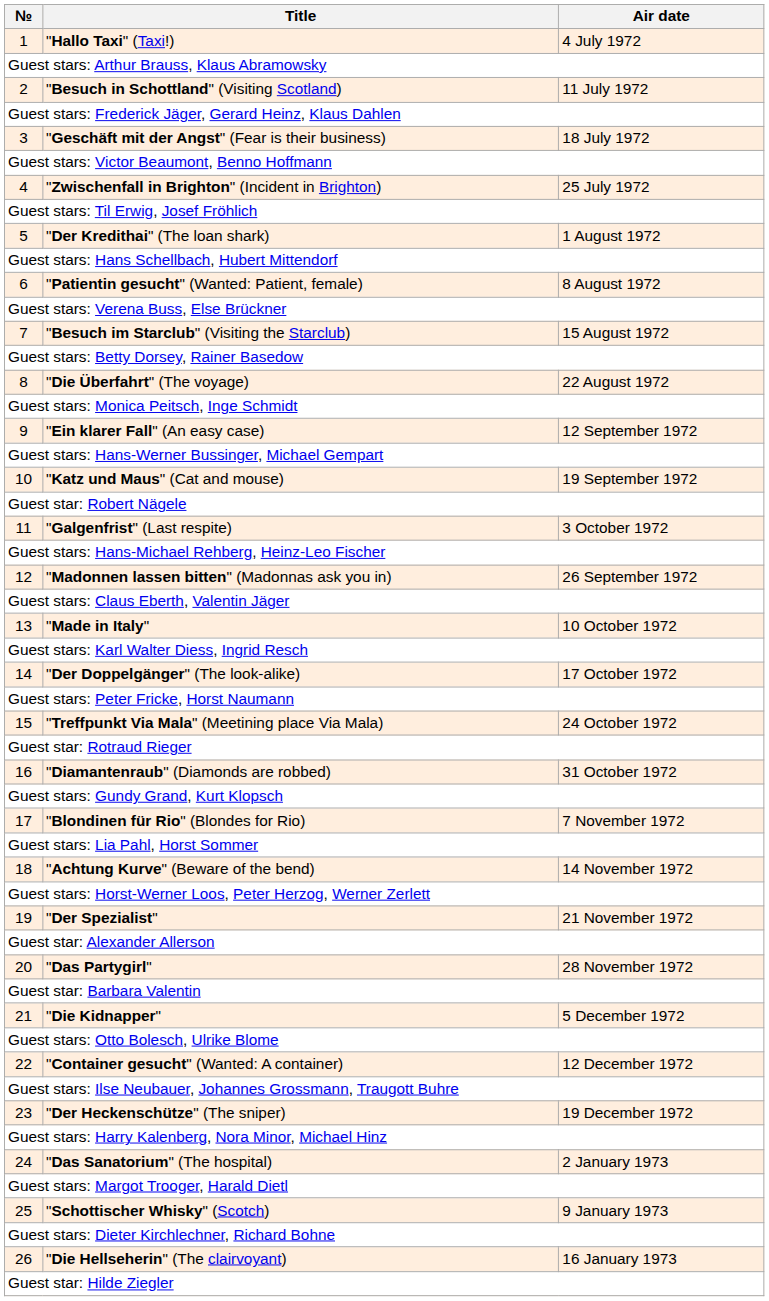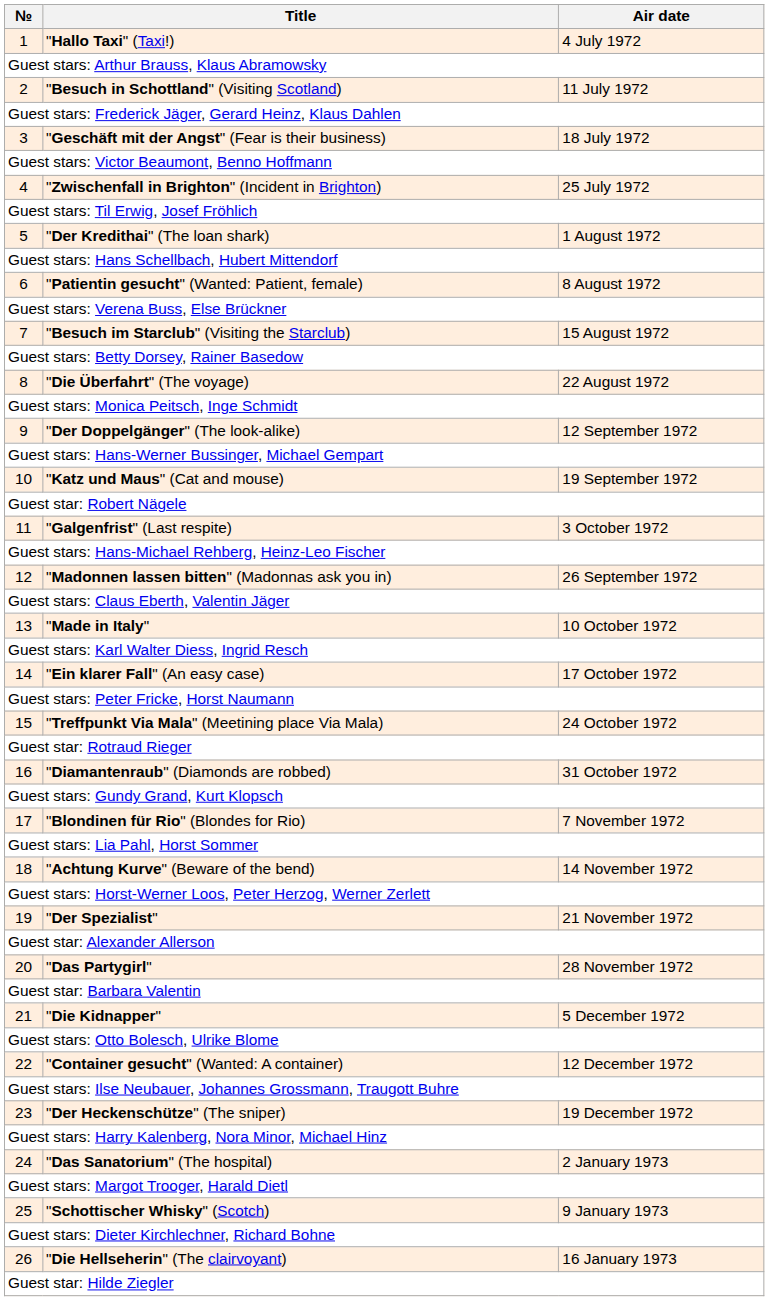 <table class="wikitable" style="width:50%; background:#FFEEDE">
 <tr>
 <th width=5%>№</th>
 <th>Title</th>
 <th width=27%>Air date</th>
 </tr>
 <tr>
 <td align="center">1</td>
 <td>"<strong>Hallo Taxi</strong>" (<a href='#'>Taxi</a>!)</td>
 <td>4 July 1972</td>
 </tr>
 <tr bgcolor="FFFFFF">
 <td colspan=3>Guest stars: <a href='#'>Arthur Brauss</a>, <a href='#'>Klaus Abramowsky</a></td>
 </tr>
 <tr>
 <td align="center">2</td>
 <td>"<strong>Besuch in Schottland</strong>" (Visiting <a href='#'>Scotland</a>)</td>
 <td>11 July 1972</td>
 </tr>
 <tr bgcolor="FFFFFF">
 <td colspan=3>Guest stars: <a href='#'>Frederick Jäger</a>, <a href='#'>Gerard Heinz</a>, <a href='#'>Klaus Dahlen</a></td>
 </tr>
 <tr>
 <td align="center">3</td>
 <td>"<strong>Geschäft mit der Angst</strong>" (Fear is their business)</td>
 <td>18 July 1972</td>
 </tr>
 <tr bgcolor="FFFFFF">
 <td colspan=3>Guest stars: <a href='#'>Victor Beaumont</a>, <a href='#'>Benno Hoffmann</a></td>
 </tr>
 <tr>
 <td align="center">4</td>
 <td>"<strong>Zwischenfall in Brighton</strong>" (Incident in <a href='#'>Brighton</a>)</td>
 <td>25 July 1972</td>
 </tr>
 <tr bgcolor="FFFFFF">
 <td colspan=3>Guest stars: <a href='#'>Til Erwig</a>, <a href='#'>Josef Fröhlich</a></td>
 </tr>
 <tr>
 <td align="center">5</td>
 <td>"<strong>Der Kredithai</strong>" (The loan shark)</td>
 <td>1 August 1972</td>
 </tr>
 <tr bgcolor="FFFFFF">
 <td colspan=3>Guest stars: <a href='#'>Hans Schellbach</a>, <a href='#'>Hubert Mittendorf</a></td>
 </tr>
 <tr>
 <td align="center">6</td>
 <td>"<strong>Patientin gesucht</strong>" (Wanted: Patient, female)</td>
 <td>8 August 1972</td>
 </tr>
 <tr bgcolor="FFFFFF">
 <td colspan=3>Guest stars: <a href='#'>Verena Buss</a>, <a href='#'>Else Brückner</a></td>
 </tr>
 <tr>
 <td align="center">7</td>
 <td>"<strong>Besuch im Starclub</strong>" (Visiting the <a href='#'>Starclub</a>)</td>
 <td>15 August 1972</td>
 </tr>
 <tr bgcolor="FFFFFF">
 <td colspan=3>Guest stars: <a href='#'>Betty Dorsey</a>, <a href='#'>Rainer Basedow</a></td>
 </tr>
 <tr>
 <td align="center">8</td>
 <td>"<strong>Die Überfahrt</strong>" (The voyage)</td>
 <td>22 August 1972</td>
 </tr>
 <tr bgcolor="FFFFFF">
 <td colspan=3>Guest stars: <a href='#'>Monica Peitsch</a>, <a href='#'>Inge Schmidt</a></td>
 </tr>
 <tr>
 <td align="center">9</td>
-<td>"<strong>Ein klarer Fall</strong>" (An easy case)</td>
+<td>"<strong>Der Doppelgänger</strong>" (The look-alike)</td>
 <td>12 September 1972</td>
 </tr>
 <tr bgcolor="FFFFFF">
 <td colspan=3>Guest stars: <a href='#'>Hans-Werner Bussinger</a>, <a href='#'>Michael Gempart</a></td>
 </tr>
 <tr>
 <td align="center">10</td>
 <td>"<strong>Katz und Maus</strong>" (Cat and mouse)</td>
 <td>19 September 1972</td>
 </tr>
 <tr bgcolor="FFFFFF">
 <td colspan=3>Guest star: <a href='#'>Robert Nägele</a></td>
 </tr>
 <tr>
 <td align="center">11</td>
 <td>"<strong>Galgenfrist</strong>" (Last respite)</td>
 <td>3 October 1972</td>
 </tr>
 <tr bgcolor="FFFFFF">
 <td colspan=3>Guest stars: <a href='#'>Hans-Michael Rehberg</a>, <a href='#'>Heinz-Leo Fischer</a></td>
 </tr>
 <tr>
 <td align="center">12</td>
 <td>"<strong>Madonnen lassen bitten</strong>" (Madonnas ask you in)</td>
 <td>26 September 1972</td>
 </tr>
 <tr bgcolor="FFFFFF">
 <td colspan=3>Guest stars: <a href='#'>Claus Eberth</a>, <a href='#'>Valentin Jäger</a></td>
 </tr>
 <tr>
 <td align="center">13</td>
 <td>"<strong>Made in Italy</strong>"</td>
 <td>10 October 1972</td>
 </tr>
 <tr bgcolor="FFFFFF">
 <td colspan=3>Guest stars: <a href='#'>Karl Walter Diess</a>, <a href='#'>Ingrid Resch</a></td>
 </tr>
 <tr>
 <td align="center">14</td>
-<td>"<strong>Der Doppelgänger</strong>" (The look-alike)</td>
+<td>"<strong>Ein klarer Fall</strong>" (An easy case)</td>
 <td>17 October 1972</td>
 </tr>
 <tr bgcolor="FFFFFF">
 <td colspan=3>Guest stars: <a href='#'>Peter Fricke</a>, <a href='#'>Horst Naumann</a></td>
 </tr>
 <tr>
 <td align="center">15</td>
 <td>"<strong>Treffpunkt Via Mala</strong>" (Meetining place Via Mala)</td>
 <td>24 October 1972</td>
 </tr>
 <tr bgcolor="FFFFFF">
 <td colspan=3>Guest star: <a href='#'>Rotraud Rieger</a></td>
 </tr>
 <tr>
 <td align="center">16</td>
 <td>"<strong>Diamantenraub</strong>" (Diamonds are robbed)</td>
 <td>31 October 1972</td>
 </tr>
 <tr bgcolor="FFFFFF">
 <td colspan=3>Guest stars: <a href='#'>Gundy Grand</a>, <a href='#'>Kurt Klopsch</a></td>
 </tr>
 <tr>
 <td align="center">17</td>
 <td>"<strong>Blondinen für Rio</strong>" (Blondes for Rio)</td>
 <td>7 November 1972</td>
 </tr>
 <tr bgcolor="FFFFFF">
 <td colspan=3>Guest stars: <a href='#'>Lia Pahl</a>, <a href='#'>Horst Sommer</a></td>
 </tr>
 <tr>
 <td align="center">18</td>
 <td>"<strong>Achtung Kurve</strong>" (Beware of the bend)</td>
 <td>14 November 1972</td>
 </tr>
 <tr bgcolor="FFFFFF">
 <td colspan=3>Guest stars: <a href='#'>Horst-Werner Loos</a>, <a href='#'>Peter Herzog</a>, <a href='#'>Werner Zerlett</a></td>
 </tr>
 <tr>
 <td align="center">19</td>
 <td>"<strong>Der Spezialist</strong>"</td>
 <td>21 November 1972</td>
 </tr>
 <tr bgcolor="FFFFFF">
 <td colspan=3>Guest star: <a href='#'>Alexander Allerson</a></td>
 </tr>
 <tr>
 <td align="center">20</td>
 <td>"<strong>Das Partygirl</strong>"</td>
 <td>28 November 1972</td>
 </tr>
 <tr bgcolor="FFFFFF">
 <td colspan=3>Guest star: <a href='#'>Barbara Valentin</a></td>
 </tr>
 <tr>
 <td align="center">21</td>
 <td>"<strong>Die Kidnapper</strong>"</td>
 <td>5 December 1972</td>
 </tr>
 <tr bgcolor="FFFFFF">
 <td colspan=3>Guest stars: <a href='#'>Otto Bolesch</a>, <a href='#'>Ulrike Blome</a></td>
 </tr>
 <tr>
 <td align="center">22</td>
 <td>"<strong>Container gesucht</strong>" (Wanted: A container)</td>
 <td>12 December 1972</td>
 </tr>
 <tr bgcolor="FFFFFF">
 <td colspan=3>Guest stars: <a href='#'>Ilse Neubauer</a>, <a href='#'>Johannes Grossmann</a>, <a href='#'>Traugott Buhre</a></td>
 </tr>
 <tr>
 <td align="center">23</td>
 <td>"<strong>Der Heckenschütze</strong>" (The sniper)</td>
 <td>19 December 1972</td>
 </tr>
 <tr bgcolor="FFFFFF">
 <td colspan=3>Guest stars: <a href='#'>Harry Kalenberg</a>, <a href='#'>Nora Minor</a>, <a href='#'>Michael Hinz</a></td>
 </tr>
 <tr>
 <td align="center">24</td>
 <td>"<strong>Das Sanatorium</strong>" (The hospital)</td>
 <td>2 January 1973</td>
 </tr>
 <tr bgcolor="FFFFFF">
 <td colspan=3>Guest stars: <a href='#'>Margot Trooger</a>, <a href='#'>Harald Dietl</a></td>
 </tr>
 <tr>
 <td align="center">25</td>
 <td>"<strong>Schottischer Whisky</strong>" (<a href='#'>Scotch</a>)</td>
 <td>9 January 1973</td>
 </tr>
 <tr bgcolor="FFFFFF">
 <td colspan=3>Guest stars: <a href='#'>Dieter Kirchlechner</a>, <a href='#'>Richard Bohne</a></td>
 </tr>
 <tr>
 <td align="center">26</td>
 <td>"<strong>Die Hellseherin</strong>" (The <a href='#'>clairvoyant</a>)</td>
 <td>16 January 1973</td>
 </tr>
 <tr bgcolor="FFFFFF">
 <td colspan=3>Guest star: <a href='#'>Hilde Ziegler</a></td>
 </tr>
 </table>
